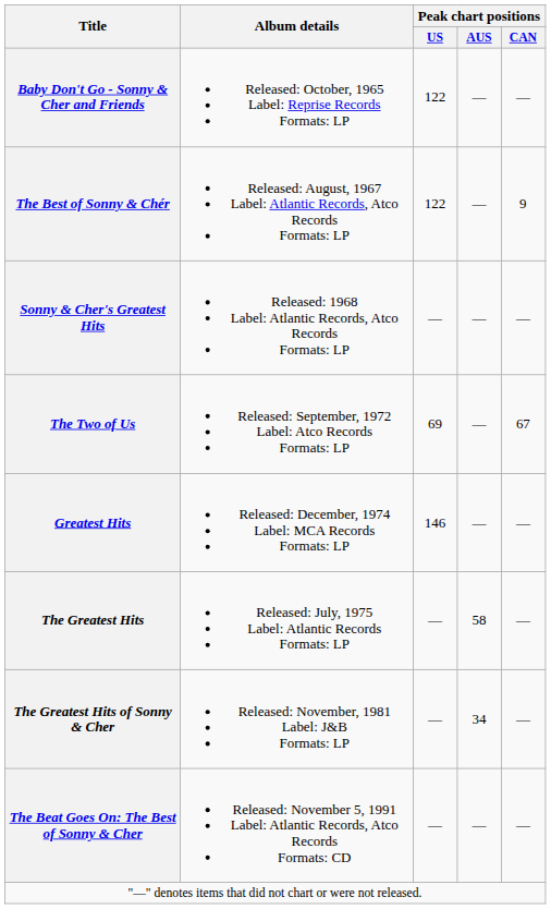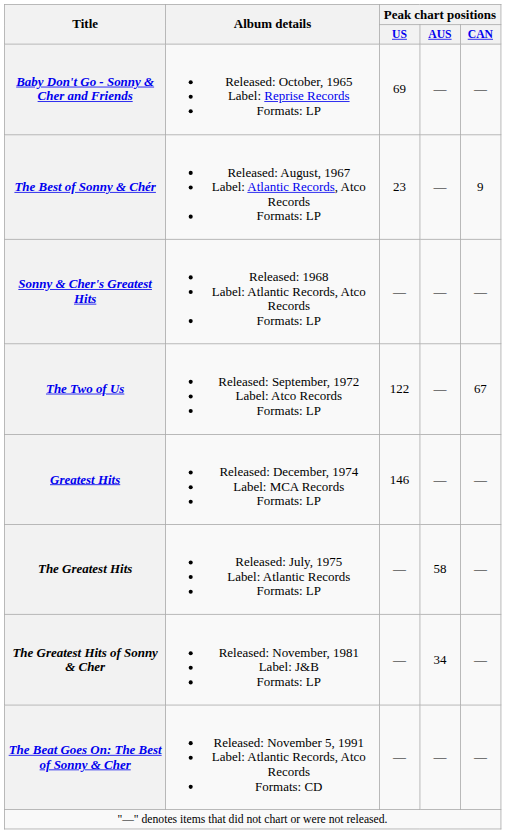 <table class="wikitable plainrowheaders" style="text-align:center;">
 <tr>
 <th scope="col" rowspan="2" style="width:12em;">Title</th>
 <th scope="col" rowspan="2" style="width:16em;">Album details</th>
 <th scope="col" colspan="3">Peak chart positions</th>
 </tr>
 <tr>
 <th scope="col" style="width:3em;font-size:90%;"><a href='#'>US</a><br></th>
 <th scope="col" style="width:3em;font-size:90%;"><a href='#'>AUS</a><br></th>
 <th scope="col" style="width:3em;font-size:90%;"><a href='#'>CAN</a><br></th>
 </tr>
 <tr>
 <th scope="row"><em><a href='#'>Baby Don't Go - Sonny & Cher and Friends</a></em></th>
 <td><br><ul><li>Released: October, 1965</li><li>Label: <a href='#'>Reprise Records</a></li><li>Formats: LP</li></ul></td>
-<td>122</td>
+<td>69</td>
 <td>—</td>
 <td>—</td>
 </tr>
 <tr>
 <th scope="row"><em><a href='#'>The Best of Sonny & Chér</a></em></th>
 <td><br><ul><li>Released: August, 1967</li><li>Label: <a href='#'>Atlantic Records</a>, Atco Records</li><li>Formats: LP</li></ul></td>
-<td>122</td>
+<td>23</td>
 <td>—</td>
 <td>9</td>
 </tr>
 <tr>
 <th scope="row"><em><a href='#'>Sonny & Cher's Greatest Hits</a></em></th>
 <td><br><ul><li>Released: 1968</li><li>Label: Atlantic Records, Atco Records</li><li>Formats: LP</li></ul></td>
 <td>—</td>
 <td>—</td>
 <td>—</td>
 </tr>
 <tr>
 <th scope="row"><em><a href='#'>The Two of Us</a></em></th>
 <td><br><ul><li>Released: September, 1972</li><li>Label: Atco Records</li><li>Formats: LP</li></ul></td>
-<td>69</td>
+<td>122</td>
 <td>—</td>
 <td>67</td>
 </tr>
 <tr>
 <th scope="row"><em><a href='#'>Greatest Hits</a></em></th>
 <td><br><ul><li>Released: December, 1974</li><li>Label: MCA Records</li><li>Formats: LP</li></ul></td>
 <td>146</td>
 <td>—</td>
 <td>—</td>
 </tr>
 <tr>
 <th scope="row"><em>The Greatest Hits</em></th>
 <td><br><ul><li>Released: July, 1975</li><li>Label: Atlantic Records</li><li>Formats: LP</li></ul></td>
 <td>—</td>
 <td>58</td>
 <td>—</td>
 </tr>
 <tr>
 <th scope="row"><em>The Greatest Hits of Sonny & Cher</em></th>
 <td><br><ul><li>Released: November, 1981</li><li>Label: J&B</li><li>Formats: LP</li></ul></td>
 <td>—</td>
 <td>34</td>
 <td>—</td>
 </tr>
 <tr>
 <th scope="row"><em><a href='#'>The Beat Goes On: The Best of Sonny & Cher</a></em></th>
 <td><br><ul><li>Released: November 5, 1991</li><li>Label: Atlantic Records, Atco Records</li><li>Formats: CD</li></ul></td>
 <td>—</td>
 <td>—</td>
 <td>—</td>
 </tr>
 <tr>
 <td colspan="15" style="text-align:center; font-size:90%;">"—" denotes items that did not chart or were not released.</td>
 </tr>
 </table>
